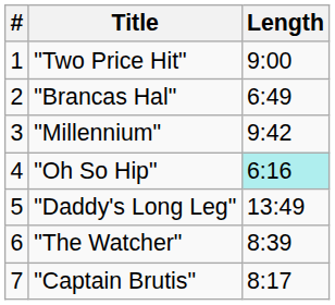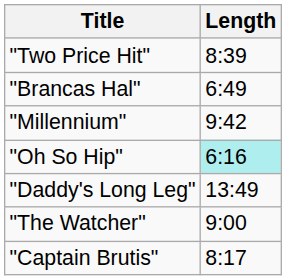 <table class="wikitable">
 <tr>
-<th>#</th>
 <th>Title</th>
 <th>Length</th>
 </tr>
 <tr>
-<td>1</td>
 <td>"Two Price Hit"</td>
-<td>9:00</td>
+<td>8:39</td>
 </tr>
 <tr>
-<td>2</td>
 <td>"Brancas Hal"</td>
 <td>6:49</td>
 </tr>
 <tr>
-<td>3</td>
 <td>"Millennium"</td>
 <td>9:42</td>
 </tr>
 <tr>
-<td>4</td>
 <td>"Oh So Hip"</td>
 <td style="background: paleturquoise;">6:16</td>
 </tr>
 <tr>
-<td>5</td>
 <td>"Daddy's Long Leg"</td>
 <td>13:49</td>
 </tr>
 <tr>
-<td>6</td>
 <td>"The Watcher"</td>
-<td>8:39</td>
+<td>9:00</td>
 </tr>
 <tr>
-<td>7</td>
 <td>"Captain Brutis"</td>
 <td>8:17</td>
 </tr>
 </table>
